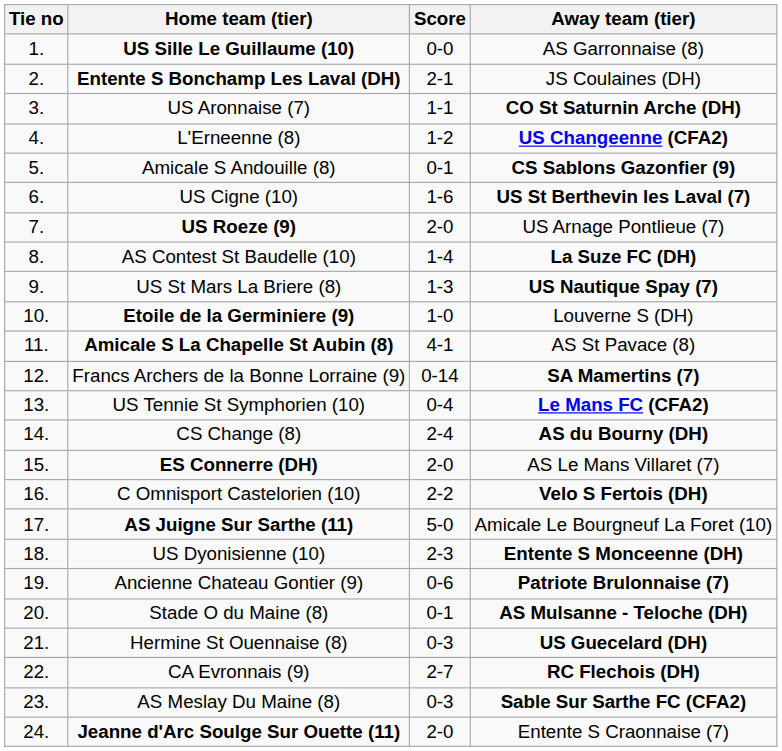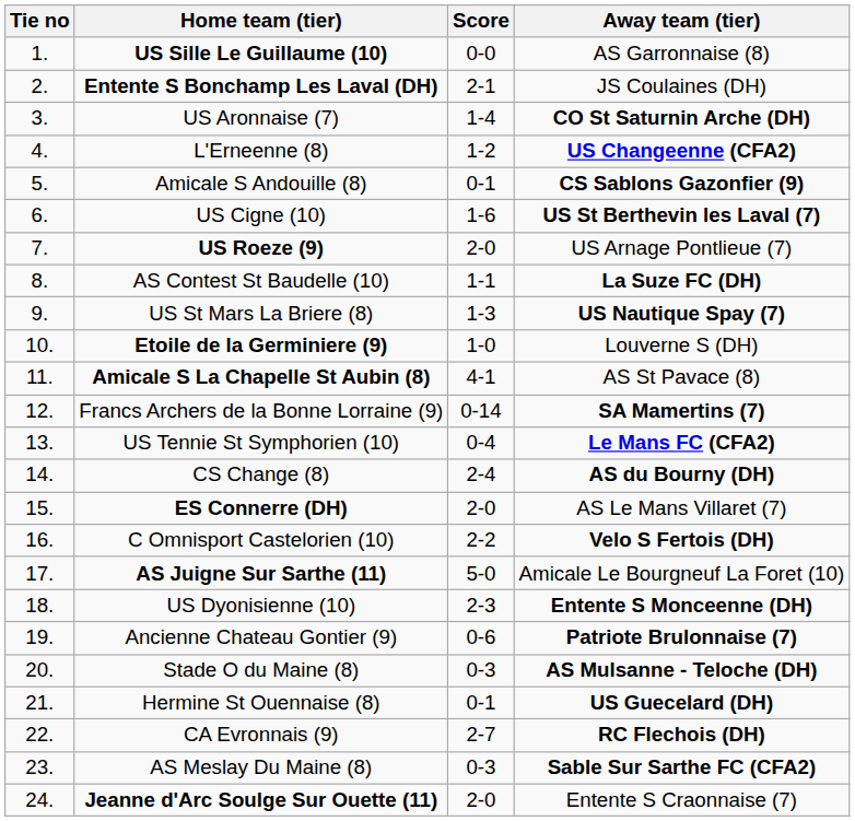 <table class="wikitable" style="text-align: center">
 <tr>
 <th>Tie no</th>
 <th>Home team (tier)</th>
 <th>Score</th>
 <th>Away team (tier)</th>
 </tr>
 <tr>
 <td>1.</td>
 <td><strong>US Sille Le Guillaume (10)</strong></td>
 <td>0-0 </td>
 <td>AS Garronnaise (8)</td>
 </tr>
 <tr>
 <td>2.</td>
 <td><strong>Entente S Bonchamp Les Laval (DH)</strong></td>
 <td>2-1</td>
 <td>JS Coulaines (DH)</td>
 </tr>
 <tr>
 <td>3.</td>
 <td>US Aronnaise (7)</td>
-<td>1-1 </td>
+<td>1-4</td>
 <td><strong>CO St Saturnin Arche (DH)</strong></td>
 </tr>
 <tr>
 <td>4.</td>
 <td>L'Erneenne (8)</td>
 <td>1-2</td>
 <td><strong><a href='#'>US Changeenne</a> (CFA2)</strong></td>
 </tr>
 <tr>
 <td>5.</td>
 <td>Amicale S Andouille (8)</td>
 <td>0-1</td>
 <td><strong>CS Sablons Gazonfier (9)</strong></td>
 </tr>
 <tr>
 <td>6.</td>
 <td>US Cigne (10)</td>
 <td>1-6</td>
 <td><strong>US St Berthevin les Laval (7)</strong></td>
 </tr>
 <tr>
 <td>7.</td>
 <td><strong>US Roeze (9)</strong></td>
 <td>2-0</td>
 <td>US Arnage Pontlieue (7)</td>
 </tr>
 <tr>
 <td>8.</td>
 <td>AS Contest St Baudelle (10)</td>
-<td>1-4</td>
+<td>1-1 </td>
 <td><strong>La Suze FC (DH)</strong></td>
 </tr>
 <tr>
 <td>9.</td>
 <td>US St Mars La Briere (8)</td>
 <td>1-3</td>
 <td><strong>US Nautique Spay (7)</strong></td>
 </tr>
 <tr>
 <td>10.</td>
 <td><strong>Etoile de la Germiniere (9)</strong></td>
 <td>1-0</td>
 <td>Louverne S (DH)</td>
 </tr>
 <tr>
 <td>11.</td>
 <td><strong>Amicale S La Chapelle St Aubin (8)</strong></td>
 <td>4-1</td>
 <td>AS St Pavace (8)</td>
 </tr>
 <tr>
 <td>12.</td>
 <td>Francs Archers de la Bonne Lorraine (9)</td>
 <td>0-14</td>
 <td><strong>SA Mamertins (7)</strong></td>
 </tr>
 <tr>
 <td>13.</td>
 <td>US Tennie St Symphorien (10)</td>
 <td>0-4</td>
 <td><strong><a href='#'>Le Mans FC</a> (CFA2)</strong></td>
 </tr>
 <tr>
 <td>14.</td>
 <td>CS Change (8)</td>
 <td>2-4</td>
 <td><strong>AS du Bourny (DH)</strong></td>
 </tr>
 <tr>
 <td>15.</td>
 <td><strong>ES Connerre (DH)</strong></td>
 <td>2-0</td>
 <td>AS Le Mans Villaret (7)</td>
 </tr>
 <tr>
 <td>16.</td>
 <td>C Omnisport Castelorien (10)</td>
 <td>2-2 </td>
 <td><strong>Velo S Fertois (DH)</strong></td>
 </tr>
 <tr>
 <td>17.</td>
 <td><strong>AS Juigne Sur Sarthe (11)</strong></td>
 <td>5-0</td>
 <td>Amicale Le Bourgneuf La Foret (10)</td>
 </tr>
 <tr>
 <td>18.</td>
 <td>US Dyonisienne (10)</td>
 <td>2-3</td>
 <td><strong>Entente S Monceenne (DH)</strong></td>
 </tr>
 <tr>
 <td>19.</td>
 <td>Ancienne Chateau Gontier (9)</td>
 <td>0-6</td>
 <td><strong>Patriote Brulonnaise (7)</strong></td>
 </tr>
 <tr>
 <td>20.</td>
 <td>Stade O du Maine (8)</td>
-<td>0-1</td>
+<td>0-3</td>
 <td><strong>AS Mulsanne - Teloche (DH)</strong></td>
 </tr>
 <tr>
 <td>21.</td>
 <td>Hermine St Ouennaise (8)</td>
-<td>0-3</td>
+<td>0-1</td>
 <td><strong>US Guecelard (DH)</strong></td>
 </tr>
 <tr>
 <td>22.</td>
 <td>CA Evronnais (9)</td>
 <td>2-7</td>
 <td><strong>RC Flechois (DH)</strong></td>
 </tr>
 <tr>
 <td>23.</td>
 <td>AS Meslay Du Maine (8)</td>
 <td>0-3</td>
 <td><strong>Sable Sur Sarthe FC (CFA2)</strong></td>
 </tr>
 <tr>
 <td>24.</td>
 <td><strong>Jeanne d'Arc Soulge Sur Ouette (11)</strong></td>
 <td>2-0</td>
 <td>Entente S Craonnaise (7)</td>
 </tr>
 </table>
